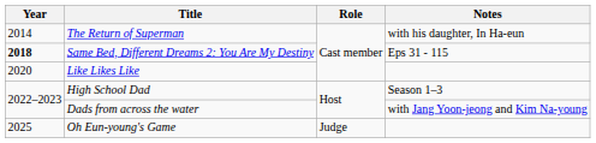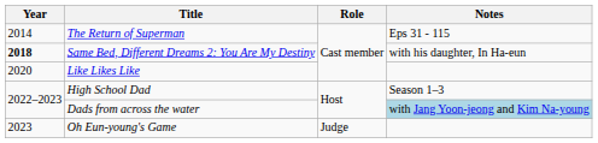 <table class="wikitable">
 <tr>
 <th>Year</th>
 <th>Title</th>
 <th>Role</th>
 <th>Notes</th>
 </tr>
 <tr>
 <td>2014</td>
 <td><em><a href='#'>The Return of Superman</a></em></td>
 <td rowspan=3>Cast member</td>
-<td>with his daughter, In Ha-eun</td>
+<td>Eps 31 - 115</td>
 </tr>
 <tr>
 <td><strong>2018</strong></td>
 <td><em><a href='#'>Same Bed, Different Dreams 2: You Are My Destiny</a></em></td>
-<td>Eps 31 - 115</td>
+<td>with his daughter, In Ha-eun</td>
 </tr>
 <tr>
 <td>2020</td>
 <td><em><a href='#'>Like Likes Like</a></em></td>
 <td></td>
 </tr>
 <tr>
 <td rowspan=2>2022–2023</td>
 <td><em>High School Dad</em></td>
 <td rowspan=2>Host</td>
 <td>Season 1–3</td>
 </tr>
 <tr>
 <td><em>Dads from across the water</em></td>
-<td>with <a href='#'>Jang Yoon-jeong</a> and  <a href='#'>Kim Na-young</a></td>
+<td style="background: lightblue;">with <a href='#'>Jang Yoon-jeong</a> and  <a href='#'>Kim Na-young</a></td>
 </tr>
 <tr>
-<td>2025</td>
+<td>2023</td>
 <td><em>Oh Eun-young's Game</em></td>
 <td>Judge</td>
 <td></td>
 </tr>
 </table>
